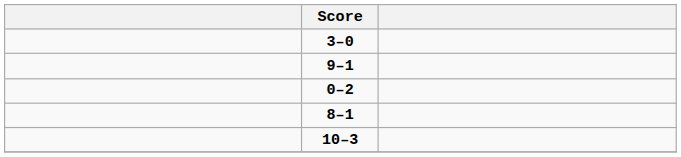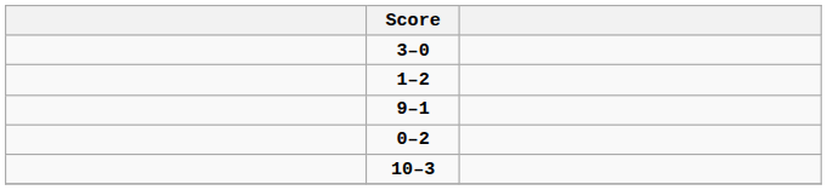 <table class="wikitable" style="text-align: center; font-size:100% ">
 <tr>
 <th align="right" width="250"></th>
 <th width="60">Score</th>
 <th align="left" width="250"></th>
 </tr>
 <tr>
 <td align=left><strong></strong></td>
 <td align=center><strong>3–0</strong></td>
 <td align=left></td>
+</tr>
+<tr>
+<td align=left></td>
+<td align=center><strong>1–2</strong></td>
+<td align=left><strong></strong></td>
 </tr>
 <tr>
 <td align=left><strong></strong></td>
 <td align=center><strong>9–1</strong></td>
 <td align=left></td>
 </tr>
 <tr>
 <td align=left></td>
 <td align=center><strong>0–2</strong></td>
 <td align=left><strong></strong></td>
 </tr>
 <tr>
 <td align=left><strong></strong></td>
-<td align=center><strong>8–1</strong></td>
-<td align=left></td>
-</tr>
-<tr>
-<td align=left><strong></strong></td>
 <td align=center><strong>10–3</strong></td>
 <td align=left></td>
 </tr>
 <tr>
 </tr>
 </table>
